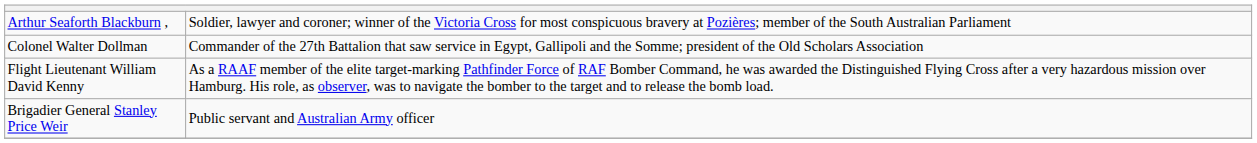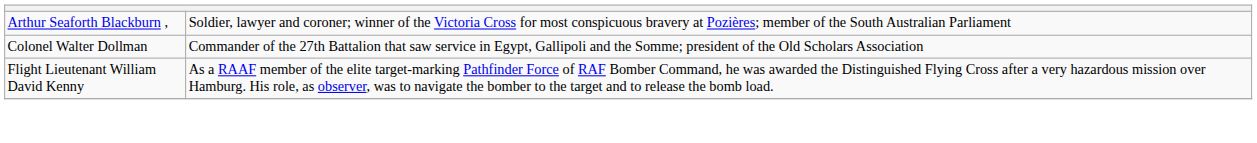 <table class="wikitable floatleft mw-collapsible mw-collapsed" border= "1" style= "width:95%; font-size: 86%; float:left; margin-left:2em; margin-right:2em; margin-bottom:2em">
 <tr>
 <th colspan="2"></th>
 </tr>
 <tr>
 <td><a href='#'>Arthur Seaforth Blackburn</a> , </td>
 <td>Soldier, lawyer and coroner; winner of the <a href='#'>Victoria Cross</a> for most conspicuous bravery at <a href='#'>Pozières</a>; member of the South Australian Parliament</td>
 </tr>
 <tr>
 <td>Colonel Walter Dollman </td>
 <td>Commander of the 27th Battalion that saw service in Egypt, Gallipoli and the Somme; president of the Old Scholars Association</td>
 </tr>
 <tr>
 <td>Flight Lieutenant William David Kenny </td>
 <td>As a <a href='#'>RAAF</a> member of the elite target-marking <a href='#'>Pathfinder Force</a> of <a href='#'>RAF</a> Bomber Command, he was awarded the Distinguished Flying Cross after a very hazardous mission over Hamburg. His role, as  <a href='#'>observer</a>, was to navigate the bomber to the target and to release the bomb load.</td>
 </tr>
 <tr>
-<td>Brigadier General <a href='#'>Stanley Price Weir</a> </td>
-<td>Public servant and <a href='#'>Australian Army</a> officer</td>
-</tr>
-<tr>
 </tr>
 </table>
